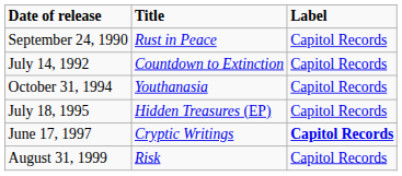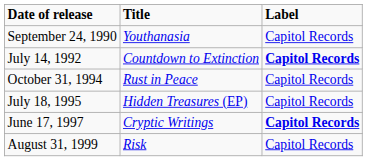 <table class="wikitable">
 <tr>
 <td><strong>Date of release</strong></td>
 <td><strong>Title</strong></td>
 <td><strong>Label</strong></td>
 </tr>
 <tr>
 <td>September 24, 1990</td>
-<td><em><a href='#'>Rust in Peace</a></em></td>
+<td><em><a href='#'>Youthanasia</a></em></td>
 <td><a href='#'>Capitol Records</a></td>
 </tr>
 <tr>
 <td>July 14, 1992</td>
 <td><em><a href='#'>Countdown to Extinction</a></em></td>
-<td><a href='#'>Capitol Records</a></td>
+<td><strong><a href='#'>Capitol Records</a></strong></td>
 </tr>
 <tr>
 <td>October 31, 1994</td>
-<td><em><a href='#'>Youthanasia</a></em></td>
+<td><em><a href='#'>Rust in Peace</a></em></td>
 <td><a href='#'>Capitol Records</a></td>
 </tr>
 <tr>
 <td>July 18, 1995</td>
 <td><a href='#'><em>Hidden Treasures</em> (EP)</a></td>
 <td><a href='#'>Capitol Records</a></td>
 </tr>
 <tr>
 <td>June 17, 1997</td>
 <td><em><a href='#'>Cryptic Writings</a></em></td>
 <td><strong><a href='#'>Capitol Records</a></strong></td>
 </tr>
 <tr>
 <td>August 31, 1999</td>
 <td><em><a href='#'>Risk</a></em></td>
 <td><a href='#'>Capitol Records</a></td>
 </tr>
 </table>
